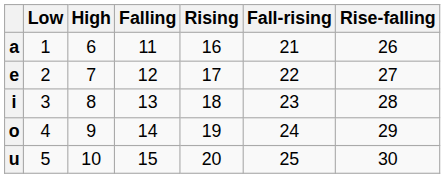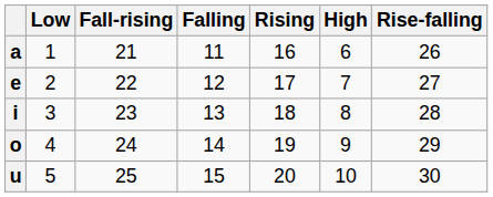 <table class="wikitable" style="text-align:center">
 <tr>
 <th></th>
 <th>Low</th>
-<th>High</th>
+<th>Fall-rising</th>
 <th>Falling</th>
 <th>Rising</th>
-<th>Fall-rising</th>
+<th>High</th>
 <th>Rise-falling</th>
 </tr>
 <tr>
 <th>a</th>
 <td>1</td>
-<td>6</td>
+<td>21</td>
 <td>11</td>
 <td>16</td>
-<td>21</td>
+<td>6</td>
 <td>26</td>
 </tr>
 <tr>
 <th>e</th>
 <td>2</td>
-<td>7</td>
+<td>22</td>
 <td>12</td>
 <td>17</td>
-<td>22</td>
+<td>7</td>
 <td>27</td>
 </tr>
 <tr>
 <th>i</th>
 <td>3</td>
-<td>8</td>
+<td>23</td>
 <td>13</td>
 <td>18</td>
-<td>23</td>
+<td>8</td>
 <td>28</td>
 </tr>
 <tr>
 <th>o</th>
 <td>4</td>
-<td>9</td>
+<td>24</td>
 <td>14</td>
 <td>19</td>
-<td>24</td>
+<td>9</td>
 <td>29</td>
 </tr>
 <tr>
 <th>u</th>
 <td>5</td>
-<td>10</td>
+<td>25</td>
 <td>15</td>
 <td>20</td>
-<td>25</td>
+<td>10</td>
 <td>30</td>
 </tr>
 </table>
